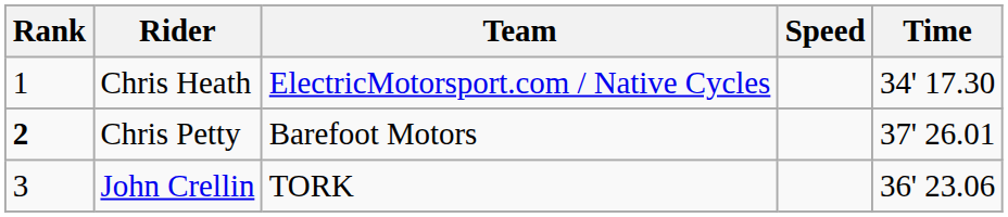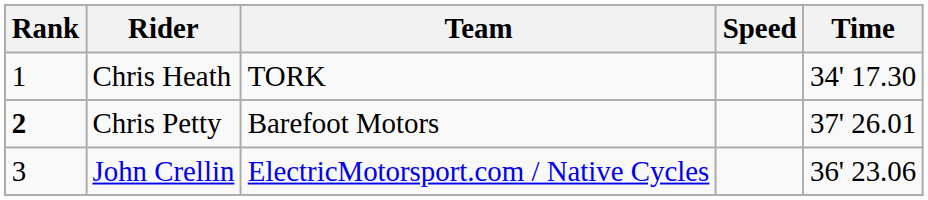 <table class="wikitable" style="font-size: 95%;">
 <tr>
 <th>Rank</th>
 <th>Rider</th>
 <th>Team</th>
 <th>Speed</th>
 <th>Time</th>
 </tr>
 <tr>
 <td>1</td>
 <td> Chris Heath</td>
-<td><a href='#'>ElectricMotorsport.com / Native Cycles</a></td>
+<td>TORK</td>
 <td></td>
 <td>34' 17.30</td>
 </tr>
 <tr>
 <td><strong>2</strong></td>
 <td> Chris Petty</td>
 <td>Barefoot Motors</td>
 <td></td>
 <td>37' 26.01</td>
 </tr>
 <tr>
 <td>3</td>
 <td> <a href='#'>John Crellin</a></td>
-<td>TORK</td>
+<td><a href='#'>ElectricMotorsport.com / Native Cycles</a></td>
 <td></td>
 <td>36' 23.06</td>
 </tr>
 </table>
